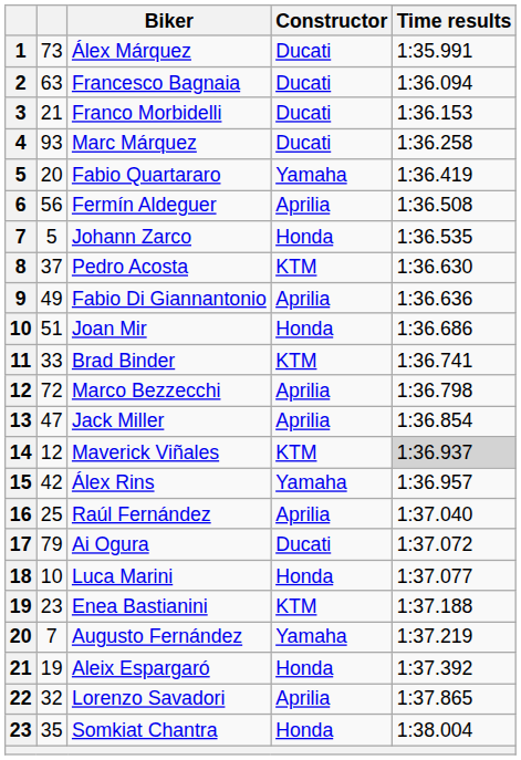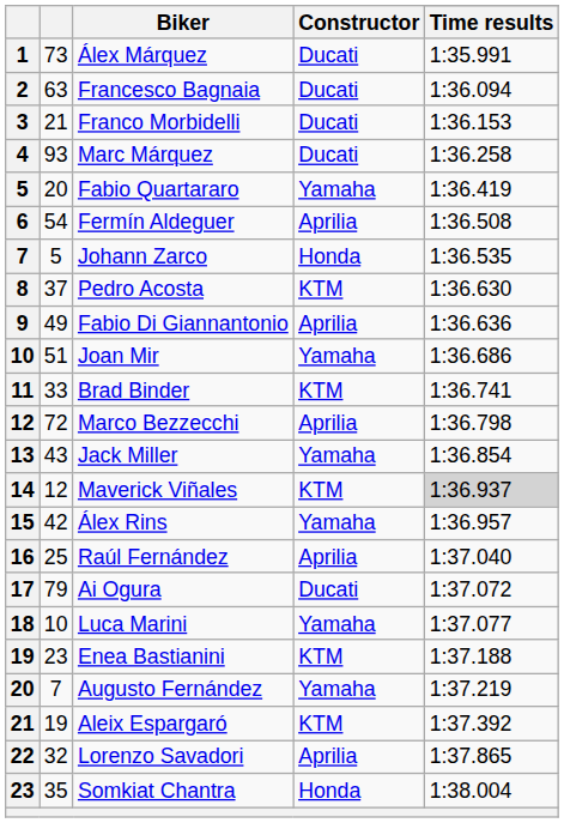 <table class="wikitable sortable" style="font-size: 85%;">
 <tr>
 <th rowspan="2"></th>
 <th rowspan="2"></th>
 <th rowspan="2">Biker</th>
 <th rowspan="2">Constructor</th>
 </tr>
 <tr>
 <th scope="col">Time results</th>
 </tr>
 <tr>
 <th scope="row">1</th>
 <td align="center">73</td>
 <td> <a href='#'>Álex Márquez</a></td>
 <td><a href='#'>Ducati</a></td>
 <td>1:35.991</td>
 </tr>
 <tr>
 <th scope="row">2</th>
 <td align="center">63</td>
 <td> <a href='#'>Francesco Bagnaia</a></td>
 <td><a href='#'>Ducati</a></td>
 <td>1:36.094</td>
 </tr>
 <tr>
 <th scope="row">3</th>
 <td align="center">21</td>
 <td>  <a href='#'>Franco Morbidelli</a></td>
 <td><a href='#'>Ducati</a></td>
 <td>1:36.153</td>
 </tr>
 <tr>
 <th scope="row">4</th>
 <td align="center">93</td>
 <td> <a href='#'>Marc Márquez</a></td>
 <td><a href='#'>Ducati</a></td>
 <td>1:36.258</td>
 </tr>
 <tr>
 <th scope="row">5</th>
 <td align="center">20</td>
 <td> <a href='#'>Fabio Quartararo</a></td>
 <td><a href='#'>Yamaha</a></td>
 <td>1:36.419</td>
 </tr>
 <tr>
 <th scope="row">6</th>
-<td align="center">56</td>
+<td align="center">54</td>
 <td> <a href='#'>Fermín Aldeguer</a></td>
 <td><a href='#'>Aprilia</a></td>
 <td>1:36.508</td>
 </tr>
 <tr>
 <th scope="row">7</th>
 <td align="center">5</td>
 <td> <a href='#'>Johann Zarco</a></td>
 <td><a href='#'>Honda</a></td>
 <td>1:36.535</td>
 </tr>
 <tr>
 <th scope="row">8</th>
 <td align="center">37</td>
 <td> <a href='#'>Pedro Acosta</a></td>
 <td><a href='#'>KTM</a></td>
 <td>1:36.630</td>
 </tr>
 <tr>
 <th scope="row">9</th>
 <td align="center">49</td>
 <td> <a href='#'>Fabio Di Giannantonio</a></td>
 <td><a href='#'>Aprilia</a></td>
 <td>1:36.636</td>
 </tr>
 <tr>
 <th scope="row">10</th>
 <td align="center">51</td>
 <td> <a href='#'>Joan Mir</a></td>
-<td><a href='#'>Honda</a></td>
+<td><a href='#'>Yamaha</a></td>
 <td>1:36.686</td>
 </tr>
 <tr>
 <th scope="row">11</th>
 <td align="center">33</td>
 <td> <a href='#'>Brad Binder</a></td>
 <td><a href='#'>KTM</a></td>
 <td>1:36.741</td>
 </tr>
 <tr>
 <th scope="row">12</th>
 <td align="center">72</td>
 <td> <a href='#'>Marco Bezzecchi</a></td>
 <td><a href='#'>Aprilia</a></td>
 <td>1:36.798</td>
 </tr>
 <tr>
 <th scope="row">13</th>
-<td align="center">47</td>
+<td align="center">43</td>
 <td> <a href='#'>Jack Miller</a></td>
-<td><a href='#'>Aprilia</a></td>
+<td><a href='#'>Yamaha</a></td>
 <td>1:36.854</td>
 </tr>
 <tr>
 <th scope="row">14</th>
 <td align="center">12</td>
 <td> <a href='#'>Maverick Viñales</a></td>
 <td><a href='#'>KTM</a></td>
 <td style="background: lightgrey;">1:36.937</td>
 </tr>
 <tr>
 <th scope="row">15</th>
 <td align="center">42</td>
 <td> <a href='#'>Álex Rins</a></td>
 <td><a href='#'>Yamaha</a></td>
 <td>1:36.957</td>
 </tr>
 <tr>
 <th scope="row">16</th>
 <td align="center">25</td>
 <td> <a href='#'>Raúl Fernández</a></td>
 <td><a href='#'>Aprilia</a></td>
 <td>1:37.040</td>
 </tr>
 <tr>
 <th scope="row">17</th>
 <td align="center">79</td>
 <td> <a href='#'>Ai Ogura</a></td>
 <td><a href='#'>Ducati</a></td>
 <td>1:37.072</td>
 </tr>
 <tr>
 <th scope="row">18</th>
 <td align="center">10</td>
 <td> <a href='#'>Luca Marini</a></td>
-<td><a href='#'>Honda</a></td>
+<td><a href='#'>Yamaha</a></td>
 <td>1:37.077</td>
 </tr>
 <tr>
 <th scope="row">19</th>
 <td align="center">23</td>
 <td> <a href='#'>Enea Bastianini</a></td>
 <td><a href='#'>KTM</a></td>
 <td>1:37.188</td>
 </tr>
 <tr>
 <th scope="row">20</th>
 <td align="center">7</td>
 <td> <a href='#'>Augusto Fernández</a></td>
 <td><a href='#'>Yamaha</a></td>
 <td>1:37.219</td>
 </tr>
 <tr>
 <th scope="row">21</th>
 <td align="center">19</td>
 <td> <a href='#'>Aleix Espargaró</a></td>
-<td><a href='#'>Honda</a></td>
+<td><a href='#'>KTM</a></td>
 <td>1:37.392</td>
 </tr>
 <tr>
 <th scope="row">22</th>
 <td align="center">32</td>
 <td> <a href='#'>Lorenzo Savadori</a></td>
 <td><a href='#'>Aprilia</a></td>
 <td>1:37.865</td>
 </tr>
 <tr>
 <th scope="row">23</th>
 <td align="center">35</td>
 <td> <a href='#'>Somkiat Chantra</a></td>
 <td><a href='#'>Honda</a></td>
 <td>1:38.004</td>
 </tr>
 <tr>
 <th colspan="7"></th>
 </tr>
 </table>
